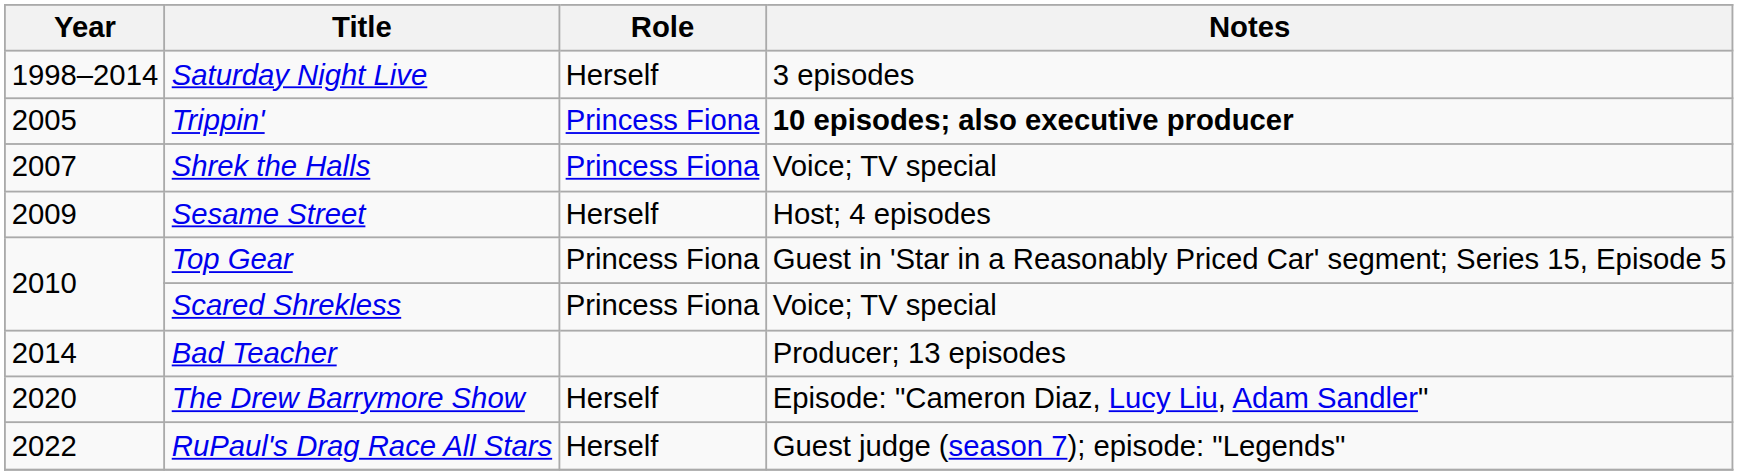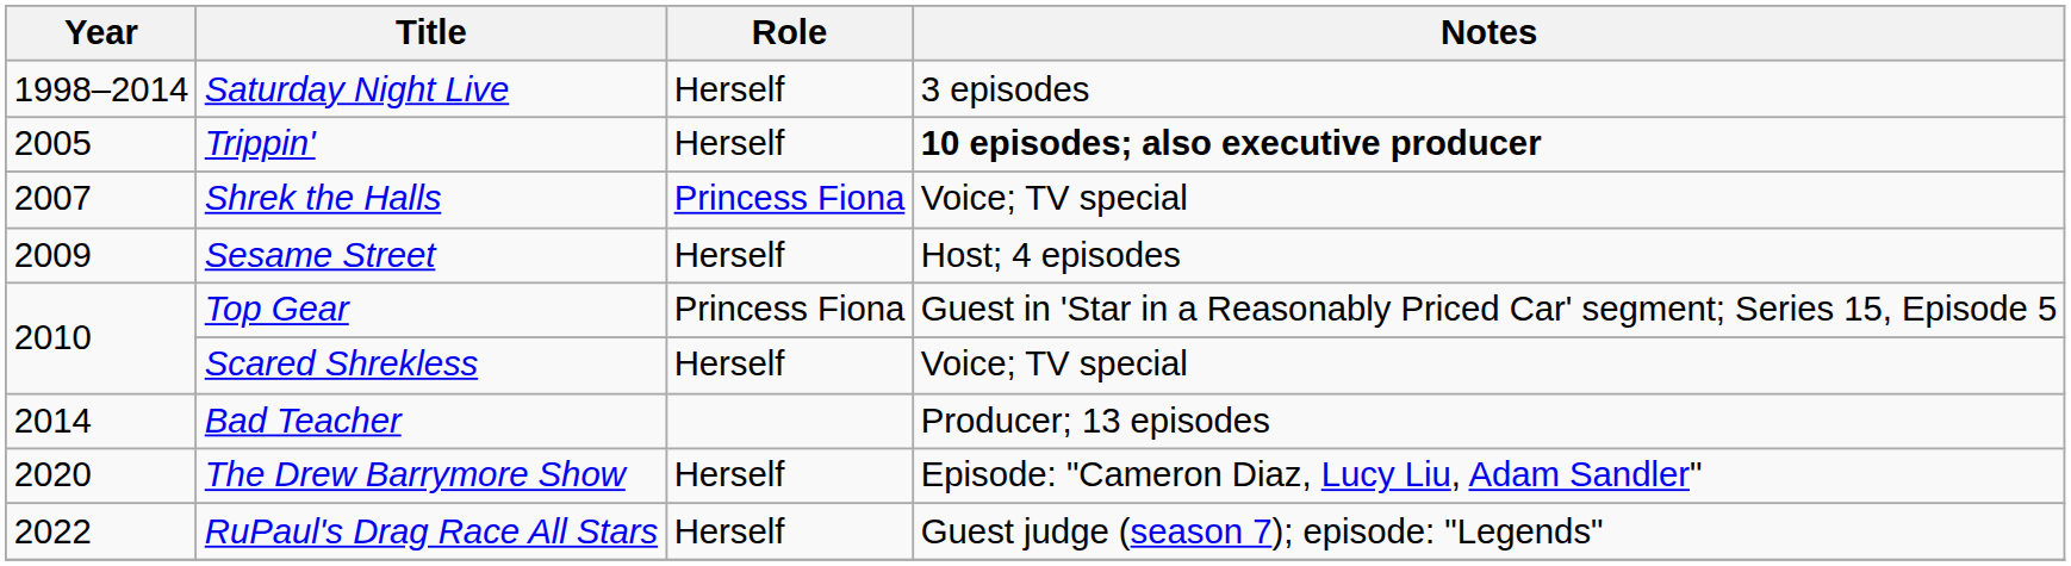 <table class="wikitable sortable">
 <tr>
 <th>Year</th>
 <th>Title</th>
 <th>Role</th>
 <th class=unsortable>Notes</th>
 </tr>
 <tr>
 <td>1998–2014</td>
 <td><em><a href='#'>Saturday Night Live</a></em></td>
 <td>Herself</td>
 <td>3 episodes</td>
 </tr>
 <tr>
 <td>2005</td>
 <td><em><a href='#'>Trippin'</a></em></td>
-<td><a href='#'>Princess Fiona</a></td>
+<td>Herself</td>
 <td><strong>10 episodes; also executive producer</strong></td>
 </tr>
 <tr>
 <td>2007</td>
 <td><em><a href='#'>Shrek the Halls</a></em></td>
 <td><a href='#'>Princess Fiona</a></td>
 <td>Voice; TV special</td>
 </tr>
 <tr>
 <td>2009</td>
 <td><em><a href='#'>Sesame Street</a></em></td>
 <td>Herself</td>
 <td>Host; 4 episodes</td>
 </tr>
 <tr>
 <td rowspan="2">2010</td>
 <td><em><a href='#'>Top Gear</a></em></td>
 <td>Princess Fiona</td>
 <td>Guest in 'Star in a Reasonably Priced Car' segment; Series 15, Episode 5</td>
 </tr>
 <tr>
 <td><em><a href='#'>Scared Shrekless</a></em></td>
-<td>Princess Fiona</td>
+<td>Herself</td>
 <td>Voice; TV special</td>
 </tr>
 <tr>
 <td>2014</td>
 <td><em><a href='#'>Bad Teacher</a></em></td>
 <td></td>
 <td>Producer; 13 episodes</td>
 </tr>
 <tr>
 <td>2020</td>
 <td><em><a href='#'>The Drew Barrymore Show</a></em></td>
 <td>Herself</td>
 <td>Episode: "Cameron Diaz, <a href='#'>Lucy Liu</a>, <a href='#'>Adam Sandler</a>"</td>
 </tr>
 <tr>
 <td>2022</td>
 <td><em><a href='#'>RuPaul's Drag Race All Stars</a></em></td>
 <td>Herself</td>
 <td>Guest judge (<a href='#'>season 7</a>); episode: "Legends"</td>
 </tr>
 <tr>
 </tr>
 </table>
